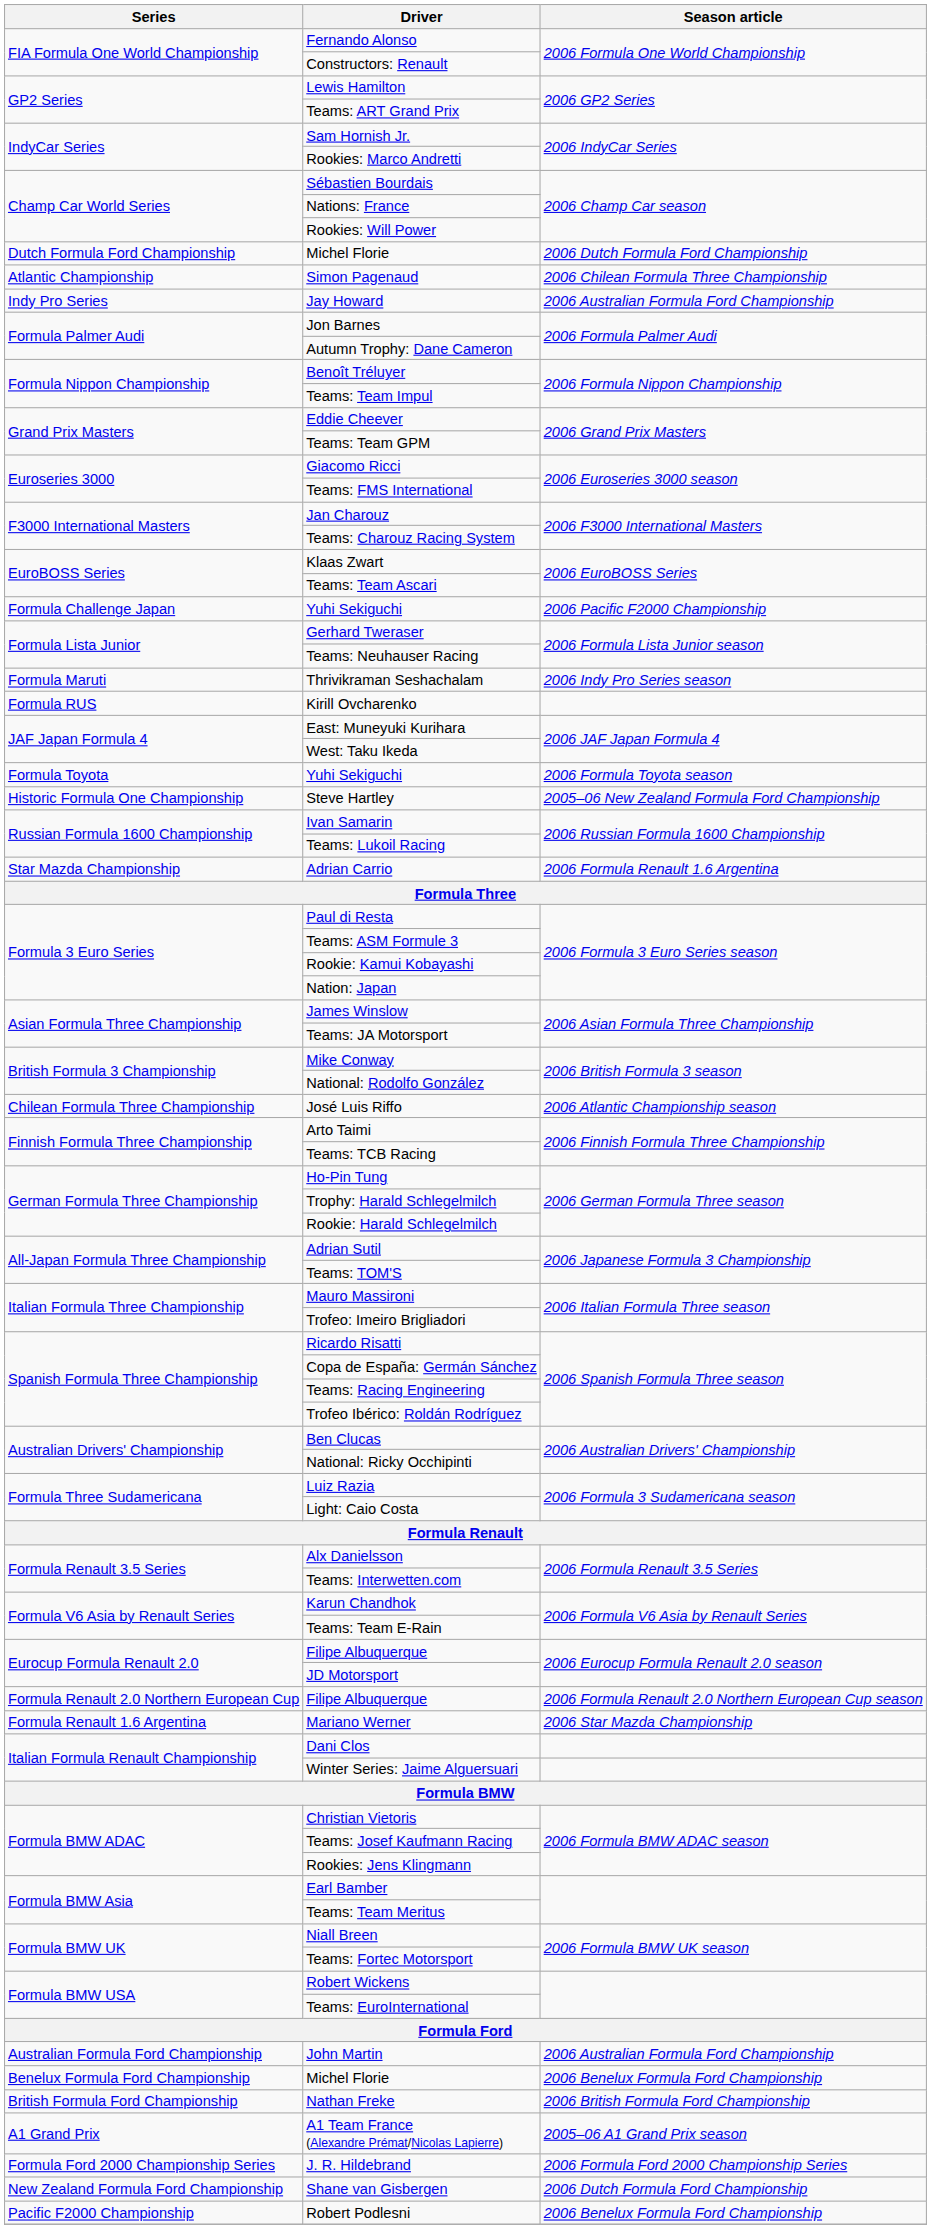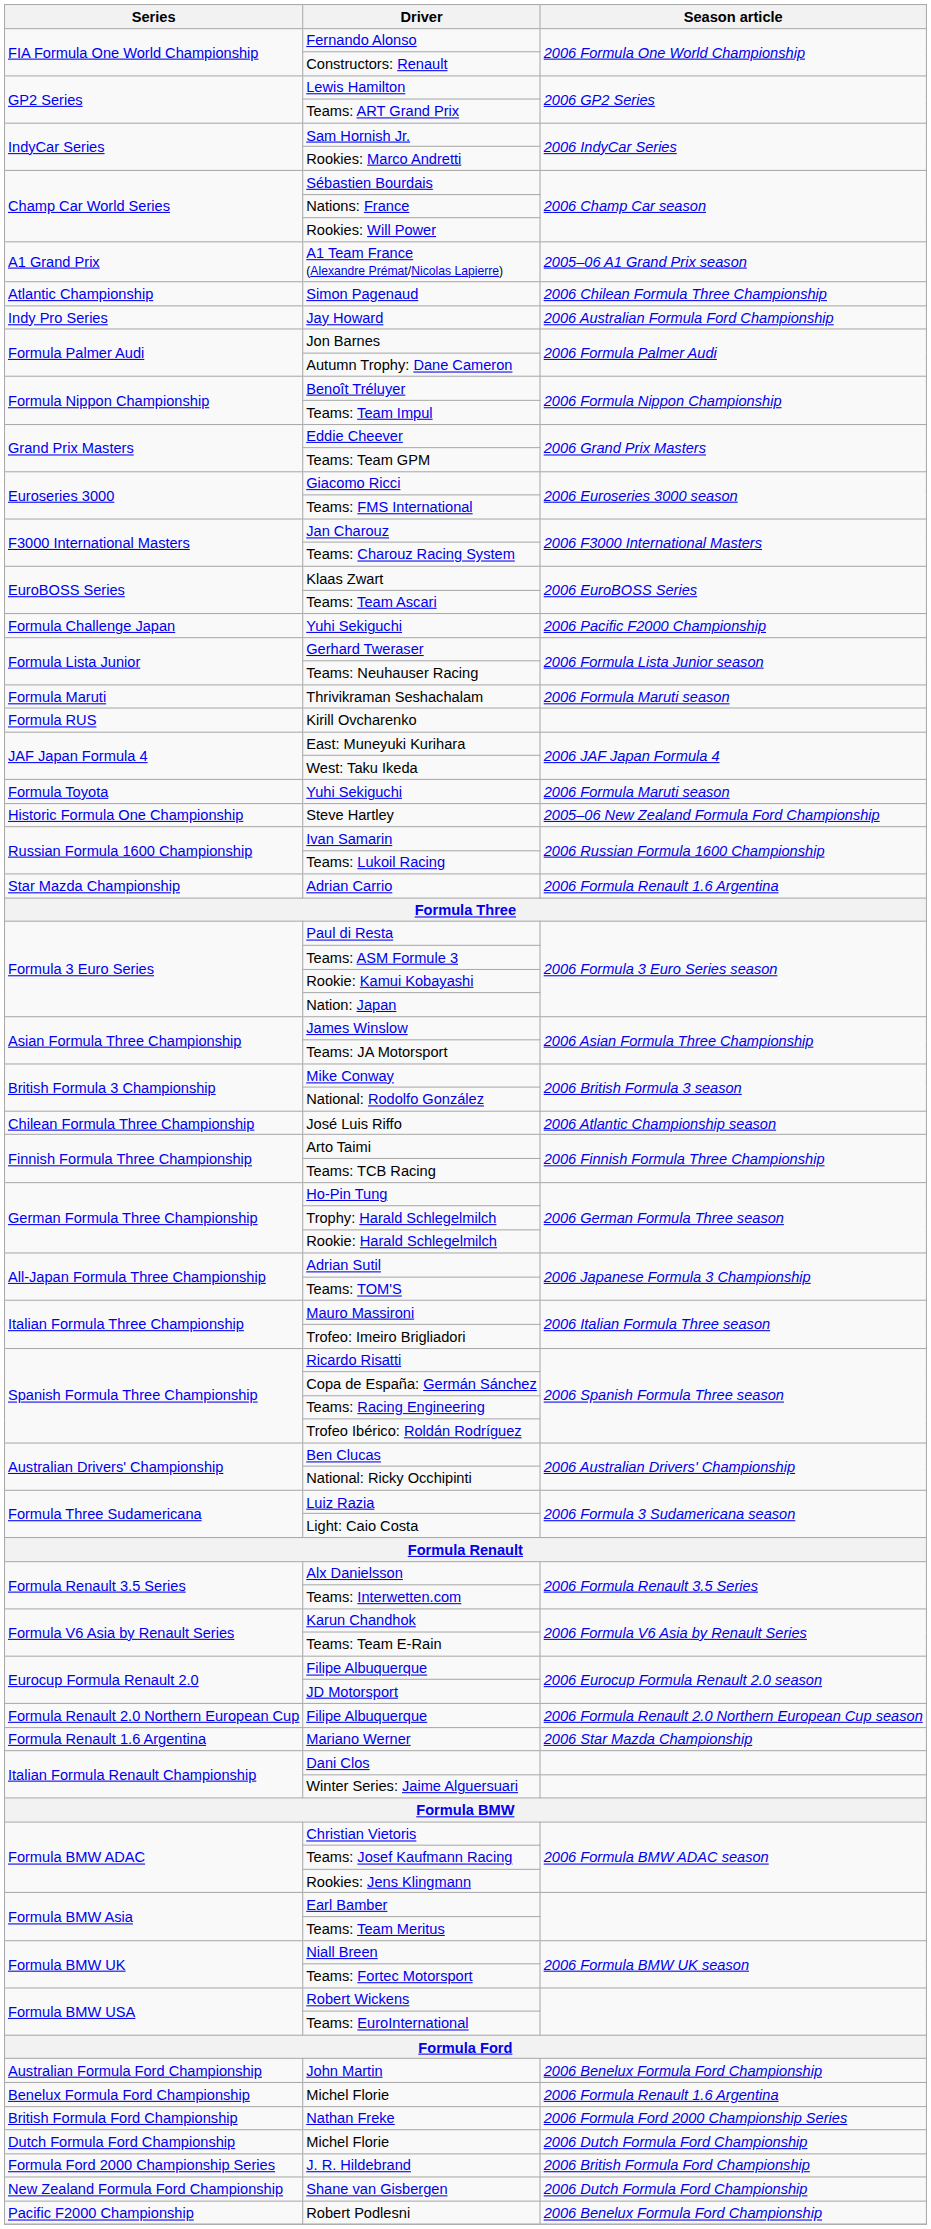 <table class="wikitable" style="font-size: 87%;">
 <tr>
 <th>Series</th>
 <th>Driver</th>
 <th>Season article</th>
 </tr>
 <tr>
 <td rowspan=2><a href='#'>FIA Formula One World Championship</a></td>
 <td> <a href='#'>Fernando Alonso</a></td>
 <td rowspan=2><em><a href='#'>2006 Formula One World Championship</a></em></td>
 </tr>
 <tr>
 <td>Constructors:  <a href='#'>Renault</a></td>
 </tr>
 <tr>
 <td rowspan=2><a href='#'>GP2 Series</a></td>
 <td> <a href='#'>Lewis Hamilton</a></td>
 <td rowspan=2><em><a href='#'>2006 GP2 Series</a></em></td>
 </tr>
 <tr>
 <td>Teams:  <a href='#'>ART Grand Prix</a></td>
 </tr>
 <tr>
 <td rowspan=2><a href='#'>IndyCar Series</a></td>
 <td> <a href='#'>Sam Hornish Jr.</a></td>
 <td rowspan=2><em><a href='#'>2006 IndyCar Series</a></em></td>
 </tr>
 <tr>
 <td>Rookies:  <a href='#'>Marco Andretti</a></td>
 </tr>
 <tr>
 <td rowspan=3><a href='#'>Champ Car World Series</a></td>
 <td> <a href='#'>Sébastien Bourdais</a></td>
 <td rowspan=3><em><a href='#'>2006 Champ Car season</a></em></td>
 </tr>
 <tr>
 <td>Nations:  <a href='#'>France</a></td>
 </tr>
 <tr>
 <td>Rookies:  <a href='#'>Will Power</a></td>
 </tr>
 <tr>
-<td><a href='#'>Dutch Formula Ford Championship</a></td>
-<td> Michel Florie</td>
-<td><em><a href='#'>2006 Dutch Formula Ford Championship</a></em></td>
+<td><a href='#'>A1 Grand Prix</a></td>
+<td> <a href='#'>A1 Team France</a><br><small>(<a href='#'>Alexandre Prémat</a>/<a href='#'>Nicolas Lapierre</a>)</small></td>
+<td><em><a href='#'>2005–06 A1 Grand Prix season</a></em></td>
 </tr>
 <tr>
 <td><a href='#'>Atlantic Championship</a></td>
 <td> <a href='#'>Simon Pagenaud</a></td>
 <td><em><a href='#'>2006 Chilean Formula Three Championship</a></em></td>
 </tr>
 <tr>
 <td><a href='#'>Indy Pro Series</a></td>
 <td> <a href='#'>Jay Howard</a></td>
 <td><em><a href='#'>2006 Australian Formula Ford Championship</a></em></td>
 </tr>
 <tr>
 <td rowspan=2><a href='#'>Formula Palmer Audi</a></td>
 <td> Jon Barnes</td>
 <td rowspan=2><em><a href='#'>2006 Formula Palmer Audi</a></em></td>
 </tr>
 <tr>
 <td>Autumn Trophy:  <a href='#'>Dane Cameron</a></td>
 </tr>
 <tr>
 <td rowspan=2><a href='#'>Formula Nippon Championship</a></td>
 <td> <a href='#'>Benoît Tréluyer</a></td>
 <td rowspan=2><em><a href='#'>2006 Formula Nippon Championship</a></em></td>
 </tr>
 <tr>
 <td>Teams:  <a href='#'>Team Impul</a></td>
 </tr>
 <tr>
 <td rowspan=2><a href='#'>Grand Prix Masters</a></td>
 <td> <a href='#'>Eddie Cheever</a></td>
 <td rowspan=2><em><a href='#'>2006 Grand Prix Masters</a></em></td>
 </tr>
 <tr>
 <td>Teams:  Team GPM</td>
 </tr>
 <tr>
 <td rowspan=2><a href='#'>Euroseries 3000</a></td>
 <td> <a href='#'>Giacomo Ricci</a></td>
 <td rowspan=2><a href='#'><em>2006 Euroseries 3000 season</em></a></td>
 </tr>
 <tr>
 <td>Teams:  <a href='#'>FMS International</a></td>
 </tr>
 <tr>
 <td rowspan=2><a href='#'>F3000 International Masters</a></td>
 <td> <a href='#'>Jan Charouz</a></td>
 <td rowspan=2><em><a href='#'>2006 F3000 International Masters</a></em></td>
 </tr>
 <tr>
 <td>Teams:  <a href='#'>Charouz Racing System</a></td>
 </tr>
 <tr>
 <td rowspan=2><a href='#'>EuroBOSS Series</a></td>
 <td> Klaas Zwart</td>
 <td rowspan=2><em><a href='#'>2006 EuroBOSS Series</a></em></td>
 </tr>
 <tr>
 <td>Teams:  <a href='#'>Team Ascari</a></td>
 </tr>
 <tr>
 <td><a href='#'>Formula Challenge Japan</a></td>
 <td> <a href='#'>Yuhi Sekiguchi</a></td>
 <td><em><a href='#'>2006 Pacific F2000 Championship</a></em></td>
 </tr>
 <tr>
 <td rowspan=2><a href='#'>Formula Lista Junior</a></td>
 <td> <a href='#'>Gerhard Tweraser</a></td>
 <td rowspan=2><em><a href='#'>2006 Formula Lista Junior season</a></em></td>
 </tr>
 <tr>
 <td>Teams:  Neuhauser Racing</td>
 </tr>
 <tr>
 <td><a href='#'>Formula Maruti</a></td>
 <td> Thrivikraman Seshachalam</td>
-<td><em><a href='#'>2006 Indy Pro Series season</a></em></td>
+<td><em><a href='#'>2006 Formula Maruti season</a></em></td>
 </tr>
 <tr>
 <td><a href='#'>Formula RUS</a></td>
 <td> Kirill Ovcharenko</td>
 <td></td>
 </tr>
 <tr>
 <td rowspan=2><a href='#'>JAF Japan Formula 4</a></td>
 <td>East:  Muneyuki Kurihara</td>
 <td rowspan=2><em><a href='#'>2006 JAF Japan Formula 4</a></em></td>
 </tr>
 <tr>
 <td>West:  Taku Ikeda</td>
 </tr>
 <tr>
 <td><a href='#'>Formula Toyota</a></td>
 <td> <a href='#'>Yuhi Sekiguchi</a></td>
-<td><em><a href='#'>2006 Formula Toyota season</a></em></td>
+<td><em><a href='#'>2006 Formula Maruti season</a></em></td>
 </tr>
 <tr>
 <td><a href='#'>Historic Formula One Championship</a></td>
 <td> Steve Hartley</td>
 <td><em><a href='#'>2005–06 New Zealand Formula Ford Championship</a></em></td>
 </tr>
 <tr>
 <td rowspan=2><a href='#'>Russian Formula 1600 Championship</a></td>
 <td> <a href='#'>Ivan Samarin</a></td>
 <td rowspan=2><em><a href='#'>2006 Russian Formula 1600 Championship</a></em></td>
 </tr>
 <tr>
 <td>Teams:  <a href='#'>Lukoil Racing</a></td>
 </tr>
 <tr>
 <td><a href='#'>Star Mazda Championship</a></td>
 <td> <a href='#'>Adrian Carrio</a></td>
 <td><em><a href='#'>2006 Formula Renault 1.6 Argentina</a></em></td>
 </tr>
 <tr>
 <th colspan=3><a href='#'>Formula Three</a></th>
 </tr>
 <tr>
 <td rowspan=4><a href='#'>Formula 3 Euro Series</a></td>
 <td> <a href='#'>Paul di Resta</a></td>
 <td rowspan=4><em><a href='#'>2006 Formula 3 Euro Series season</a></em></td>
 </tr>
 <tr>
 <td>Teams:  <a href='#'>ASM Formule 3</a></td>
 </tr>
 <tr>
 <td>Rookie:  <a href='#'>Kamui Kobayashi</a></td>
 </tr>
 <tr>
 <td>Nation:  <a href='#'>Japan</a></td>
 </tr>
 <tr>
 <td rowspan=2><a href='#'>Asian Formula Three Championship</a></td>
 <td> <a href='#'>James Winslow</a></td>
 <td rowspan=2><em><a href='#'>2006 Asian Formula Three Championship</a></em></td>
 </tr>
 <tr>
 <td>Teams:  JA Motorsport</td>
 </tr>
 <tr>
 <td rowspan=2><a href='#'>British Formula 3 Championship</a></td>
 <td> <a href='#'>Mike Conway</a></td>
 <td rowspan=2><em><a href='#'>2006 British Formula 3 season</a></em></td>
 </tr>
 <tr>
 <td>National:  <a href='#'>Rodolfo González</a></td>
 </tr>
 <tr>
 <td><a href='#'>Chilean Formula Three Championship</a></td>
 <td> José Luis Riffo</td>
 <td><em><a href='#'>2006 Atlantic Championship season</a></em></td>
 </tr>
 <tr>
 <td rowspan=2><a href='#'>Finnish Formula Three Championship</a></td>
 <td> Arto Taimi</td>
 <td rowspan=2><em><a href='#'>2006 Finnish Formula Three Championship</a></em></td>
 </tr>
 <tr>
 <td>Teams:  TCB Racing</td>
 </tr>
 <tr>
 <td rowspan=3><a href='#'>German Formula Three Championship</a></td>
 <td> <a href='#'>Ho-Pin Tung</a></td>
 <td rowspan=3><em><a href='#'>2006 German Formula Three season</a></em></td>
 </tr>
 <tr>
 <td>Trophy:  <a href='#'>Harald Schlegelmilch</a></td>
 </tr>
 <tr>
 <td>Rookie:  <a href='#'>Harald Schlegelmilch</a></td>
 </tr>
 <tr>
 <td rowspan="2"><a href='#'>All-Japan Formula Three Championship</a></td>
 <td> <a href='#'>Adrian Sutil</a></td>
 <td rowspan="2"><em><a href='#'>2006 Japanese Formula 3 Championship</a></em></td>
 </tr>
 <tr>
 <td>Teams:  <a href='#'>TOM'S</a></td>
 </tr>
 <tr>
 <td rowspan=2><a href='#'>Italian Formula Three Championship</a></td>
 <td> <a href='#'>Mauro Massironi</a></td>
 <td rowspan=2><em><a href='#'>2006 Italian Formula Three season</a></em></td>
 </tr>
 <tr>
 <td>Trofeo:  Imeiro Brigliadori</td>
 </tr>
 <tr>
 <td rowspan=4><a href='#'>Spanish Formula Three Championship</a></td>
 <td> <a href='#'>Ricardo Risatti</a></td>
 <td rowspan=4><em><a href='#'>2006 Spanish Formula Three season</a></em></td>
 </tr>
 <tr>
 <td>Copa de España:  <a href='#'>Germán Sánchez</a></td>
 </tr>
 <tr>
 <td>Teams:  <a href='#'>Racing Engineering</a></td>
 </tr>
 <tr>
 <td>Trofeo Ibérico:  <a href='#'>Roldán Rodríguez</a></td>
 </tr>
 <tr>
 <td rowspan=2><a href='#'>Australian Drivers' Championship</a></td>
 <td> <a href='#'>Ben Clucas</a></td>
 <td rowspan=2><em><a href='#'>2006 Australian Drivers' Championship</a></em></td>
 </tr>
 <tr>
 <td>National:  Ricky Occhipinti</td>
 </tr>
 <tr>
 <td rowspan="2"><a href='#'>Formula Three Sudamericana</a></td>
 <td> <a href='#'>Luiz Razia</a></td>
 <td rowspan="2"><em><a href='#'>2006 Formula 3 Sudamericana season</a></em></td>
 </tr>
 <tr>
 <td>Light:  Caio Costa</td>
 </tr>
 <tr>
 <th colspan=3 align="center"><a href='#'>Formula Renault</a></th>
 </tr>
 <tr>
 <td rowspan=2><a href='#'>Formula Renault 3.5 Series</a></td>
 <td> <a href='#'>Alx Danielsson</a></td>
 <td rowspan=2><em><a href='#'>2006 Formula Renault 3.5 Series</a></em></td>
 </tr>
 <tr>
 <td>Teams:  <a href='#'>Interwetten.com</a></td>
 </tr>
 <tr>
 <td rowspan=2><a href='#'>Formula V6 Asia by Renault Series</a></td>
 <td> <a href='#'>Karun Chandhok</a></td>
 <td rowspan=2><em><a href='#'>2006 Formula V6 Asia by Renault Series</a></em></td>
 </tr>
 <tr>
 <td>Teams:  Team E-Rain</td>
 </tr>
 <tr>
 <td rowspan=2><a href='#'>Eurocup Formula Renault 2.0</a></td>
 <td> <a href='#'>Filipe Albuquerque</a></td>
 <td rowspan=2><em><a href='#'>2006 Eurocup Formula Renault 2.0 season</a></em></td>
 </tr>
 <tr>
 <td> <a href='#'>JD Motorsport</a></td>
 </tr>
 <tr>
 <td><a href='#'>Formula Renault 2.0 Northern European Cup</a></td>
 <td> <a href='#'>Filipe Albuquerque</a></td>
 <td><em><a href='#'>2006 Formula Renault 2.0 Northern European Cup season</a></em></td>
 </tr>
 <tr>
 <td><a href='#'>Formula Renault 1.6 Argentina</a></td>
 <td> <a href='#'>Mariano Werner</a></td>
 <td><em><a href='#'>2006 Star Mazda Championship</a></em></td>
 </tr>
 <tr>
 <td rowspan=2><a href='#'>Italian Formula Renault Championship</a></td>
 <td> <a href='#'>Dani Clos</a></td>
 <td></td>
 </tr>
 <tr>
 <td>Winter Series:  <a href='#'>Jaime Alguersuari</a></td>
 <td></td>
 </tr>
 <tr>
 <th colspan=3><a href='#'>Formula BMW</a></th>
 </tr>
 <tr>
 <td rowspan=3><a href='#'>Formula BMW ADAC</a></td>
 <td> <a href='#'>Christian Vietoris</a></td>
 <td rowspan=3><em><a href='#'>2006 Formula BMW ADAC season</a></em></td>
 </tr>
 <tr>
 <td>Teams:  <a href='#'>Josef Kaufmann Racing</a></td>
 </tr>
 <tr>
 <td>Rookies:  <a href='#'>Jens Klingmann</a></td>
 </tr>
 <tr>
 <td rowspan=2><a href='#'>Formula BMW Asia</a></td>
 <td> <a href='#'>Earl Bamber</a></td>
 <td rowspan=2></td>
 </tr>
 <tr>
 <td>Teams:  <a href='#'>Team Meritus</a></td>
 </tr>
 <tr>
 <td rowspan=2><a href='#'>Formula BMW UK</a></td>
 <td> <a href='#'>Niall Breen</a></td>
 <td rowspan=2><em><a href='#'>2006 Formula BMW UK season</a></em></td>
 </tr>
 <tr>
 <td>Teams:  <a href='#'>Fortec Motorsport</a></td>
 </tr>
 <tr>
 <td rowspan=2><a href='#'>Formula BMW USA</a></td>
 <td> <a href='#'>Robert Wickens</a></td>
 <td rowspan=2></td>
 </tr>
 <tr>
 <td>Teams:  <a href='#'>EuroInternational</a></td>
 </tr>
 <tr>
 <th colspan=3><a href='#'>Formula Ford</a></th>
 </tr>
 <tr>
 <td><a href='#'>Australian Formula Ford Championship</a></td>
 <td> <a href='#'>John Martin</a></td>
-<td><em><a href='#'>2006 Australian Formula Ford Championship</a></em></td>
+<td><em><a href='#'>2006 Benelux Formula Ford Championship</a></em></td>
 </tr>
 <tr>
 <td><a href='#'>Benelux Formula Ford Championship</a></td>
 <td> Michel Florie</td>
-<td><em><a href='#'>2006 Benelux Formula Ford Championship</a></em></td>
+<td><em><a href='#'>2006 Formula Renault 1.6 Argentina</a></em></td>
 </tr>
 <tr>
 <td><a href='#'>British Formula Ford Championship</a></td>
 <td> <a href='#'>Nathan Freke</a></td>
-<td><em><a href='#'>2006 British Formula Ford Championship</a></em></td>
+<td><em><a href='#'>2006 Formula Ford 2000 Championship Series</a></em></td>
 </tr>
 <tr>
-<td><a href='#'>A1 Grand Prix</a></td>
-<td> <a href='#'>A1 Team France</a><br><small>(<a href='#'>Alexandre Prémat</a>/<a href='#'>Nicolas Lapierre</a>)</small></td>
-<td><em><a href='#'>2005–06 A1 Grand Prix season</a></em></td>
+<td><a href='#'>Dutch Formula Ford Championship</a></td>
+<td> Michel Florie</td>
+<td><em><a href='#'>2006 Dutch Formula Ford Championship</a></em></td>
 </tr>
 <tr>
 <td><a href='#'>Formula Ford 2000 Championship Series</a></td>
 <td> <a href='#'>J. R. Hildebrand</a></td>
-<td><em><a href='#'>2006 Formula Ford 2000 Championship Series</a></em></td>
+<td><em><a href='#'>2006 British Formula Ford Championship</a></em></td>
 </tr>
 <tr>
 <td><a href='#'>New Zealand Formula Ford Championship</a></td>
 <td> <a href='#'>Shane van Gisbergen</a></td>
 <td><em><a href='#'>2006 Dutch Formula Ford Championship</a></em></td>
 </tr>
 <tr>
 <td><a href='#'>Pacific F2000 Championship</a></td>
 <td> Robert Podlesni</td>
 <td><em><a href='#'>2006 Benelux Formula Ford Championship</a></em></td>
 </tr>
 <tr>
 </tr>
 </table>
